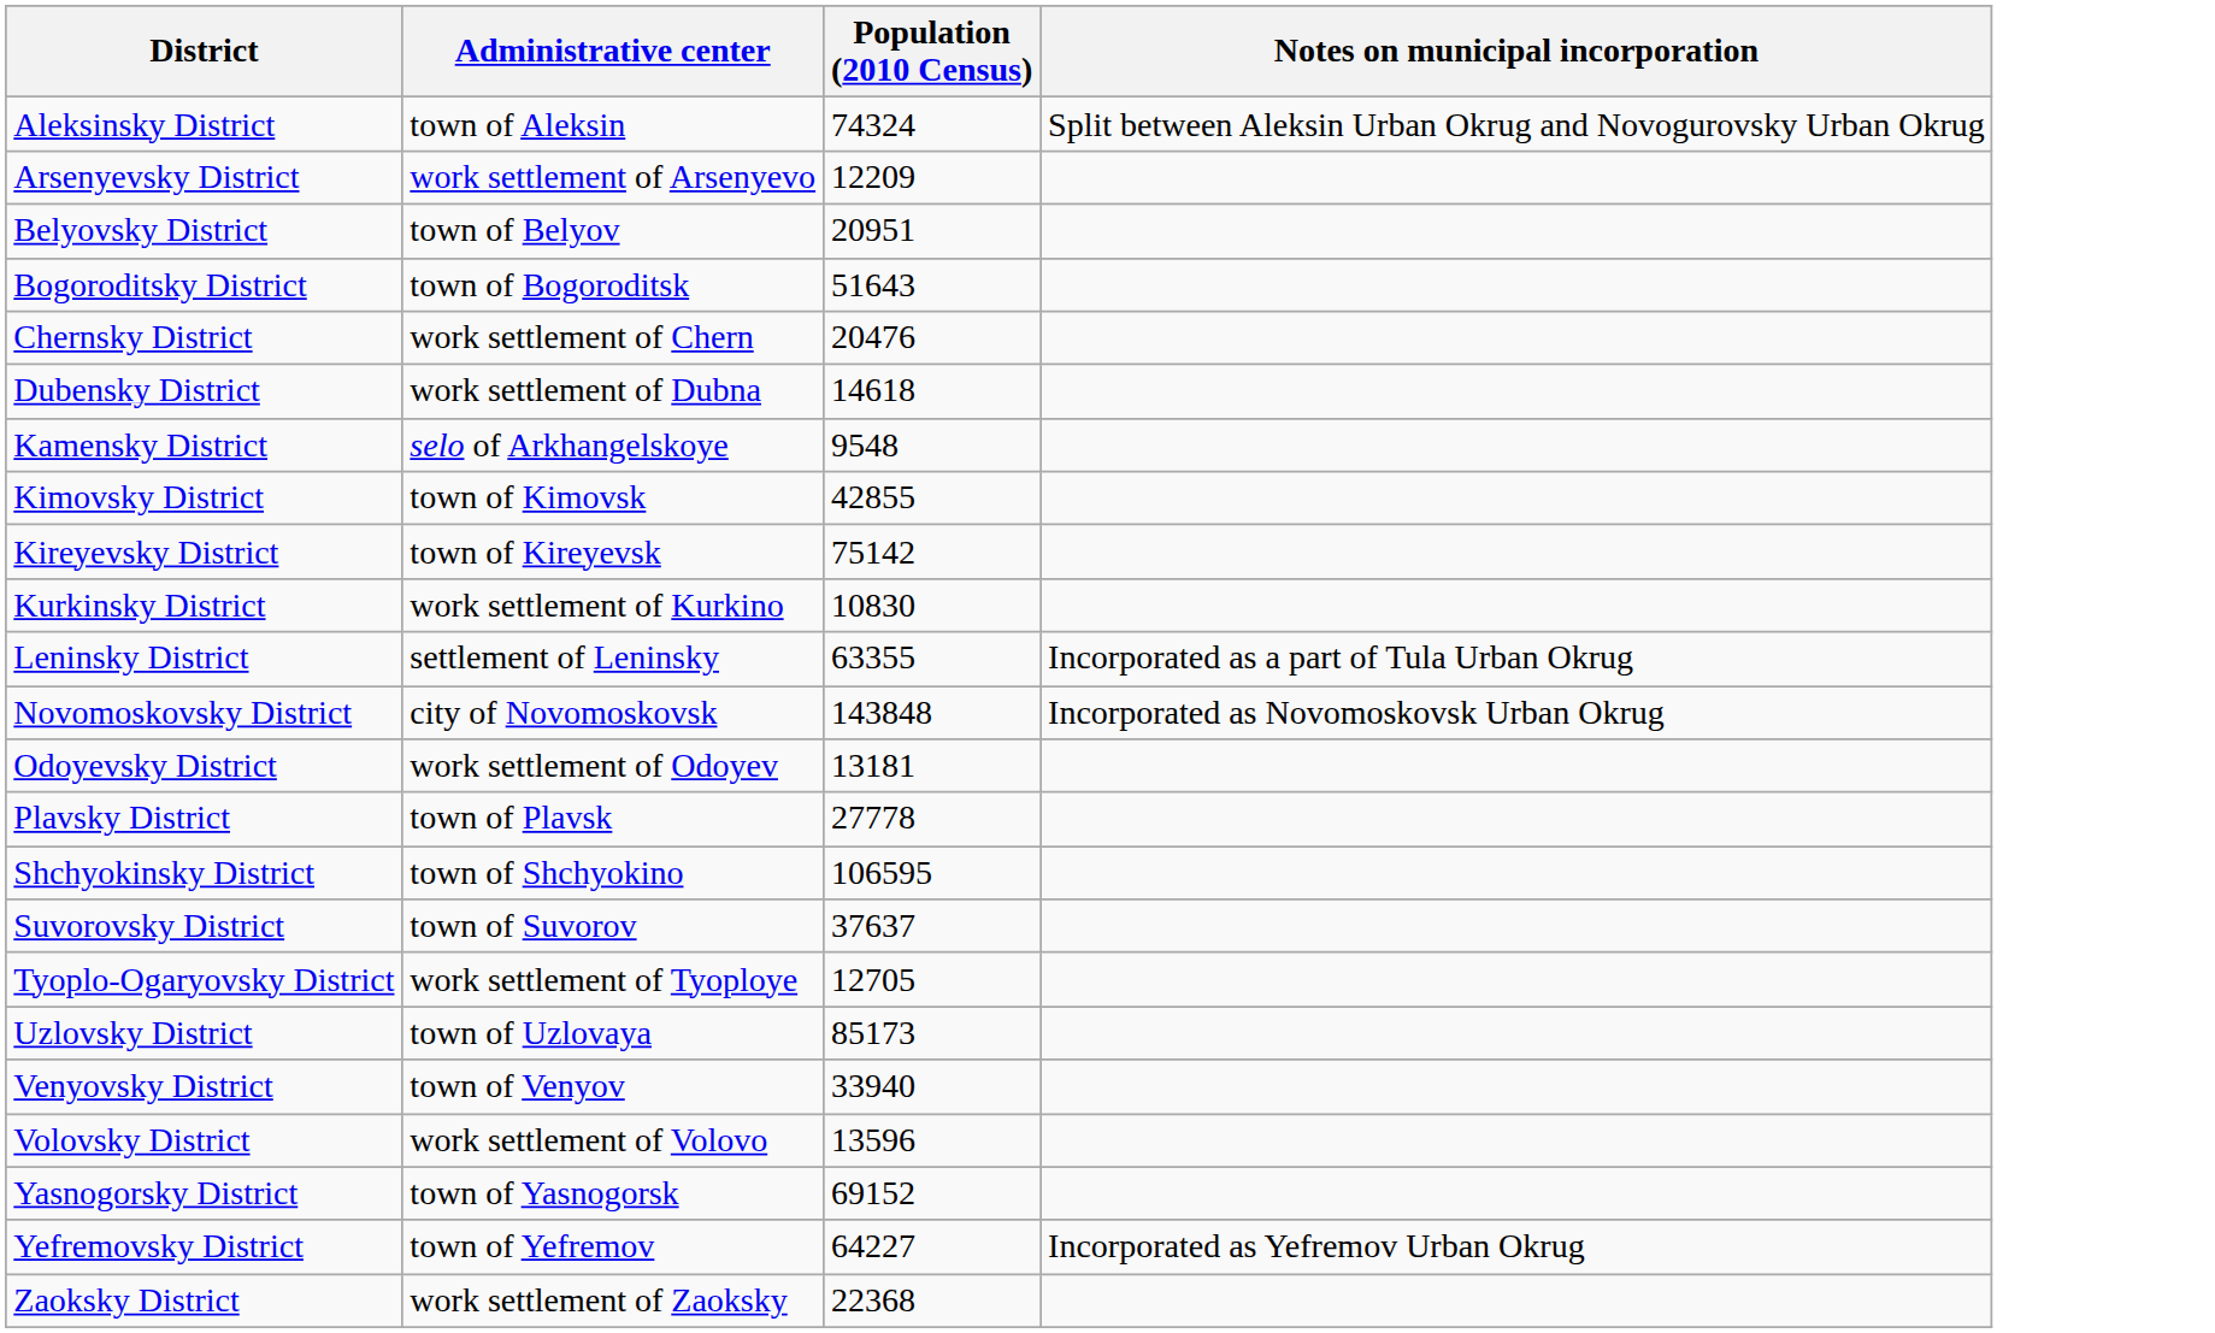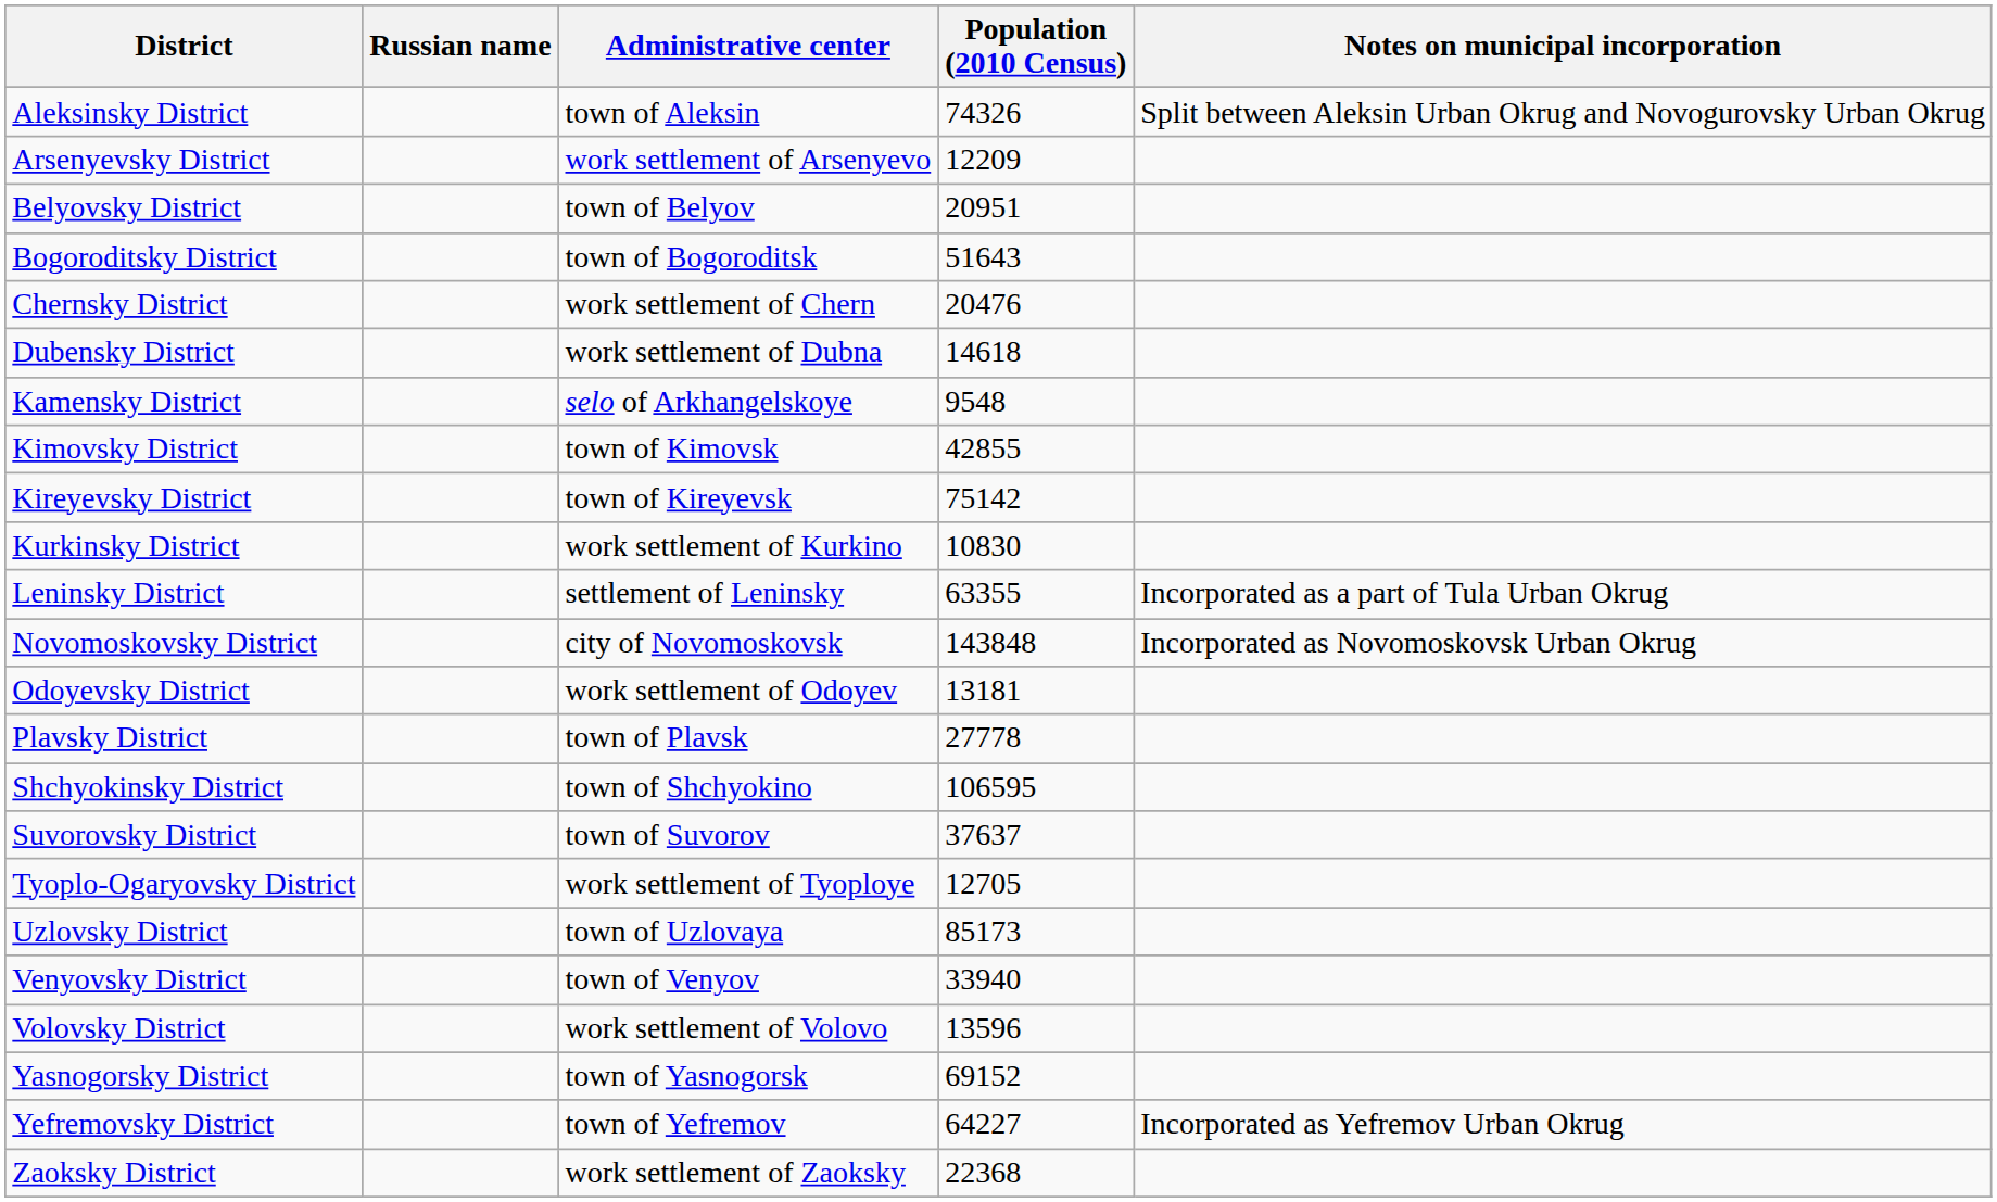 <table class="wikitable sortable">
 <tr>
 <th>District</th>
+<th>Russian name</th>
 <th><a href='#'>Administrative center</a></th>
 <th>Population<br>(<a href='#'>2010 Census</a>)</th>
 <th class="unsortable">Notes on municipal incorporation</th>
 </tr>
 <tr>
 <td><a href='#'>Aleksinsky District</a></td>
+<td></td>
 <td>town of <a href='#'>Aleksin</a></td>
-<td>74324</td>
+<td>74326</td>
 <td>Split between Aleksin Urban Okrug and Novogurovsky Urban Okrug</td>
 </tr>
 <tr>
 <td><a href='#'>Arsenyevsky District</a></td>
+<td></td>
 <td><a href='#'>work settlement</a> of <a href='#'>Arsenyevo</a></td>
 <td>12209</td>
 <td></td>
 </tr>
 <tr>
 <td><a href='#'>Belyovsky District</a></td>
+<td></td>
 <td>town of <a href='#'>Belyov</a></td>
 <td>20951</td>
 <td></td>
 </tr>
 <tr>
 <td><a href='#'>Bogoroditsky District</a></td>
+<td></td>
 <td>town of <a href='#'>Bogoroditsk</a></td>
 <td>51643</td>
 <td></td>
 </tr>
 <tr>
 <td><a href='#'>Chernsky District</a></td>
+<td></td>
 <td>work settlement of <a href='#'>Chern</a></td>
 <td>20476</td>
 <td></td>
 </tr>
 <tr>
 <td><a href='#'>Dubensky District</a></td>
+<td></td>
 <td>work settlement of <a href='#'>Dubna</a></td>
 <td>14618</td>
 <td></td>
 </tr>
 <tr>
 <td><a href='#'>Kamensky District</a></td>
+<td></td>
 <td><em><a href='#'>selo</a></em> of <a href='#'>Arkhangelskoye</a></td>
 <td>9548</td>
 <td></td>
 </tr>
 <tr>
 <td><a href='#'>Kimovsky District</a></td>
+<td></td>
 <td>town of <a href='#'>Kimovsk</a></td>
 <td>42855</td>
 <td></td>
 </tr>
 <tr>
 <td><a href='#'>Kireyevsky District</a></td>
+<td></td>
 <td>town of <a href='#'>Kireyevsk</a></td>
 <td>75142</td>
 <td></td>
 </tr>
 <tr>
 <td><a href='#'>Kurkinsky District</a></td>
+<td></td>
 <td>work settlement of <a href='#'>Kurkino</a></td>
 <td>10830</td>
 <td></td>
 </tr>
 <tr>
 <td><a href='#'>Leninsky District</a></td>
+<td></td>
 <td>settlement of <a href='#'>Leninsky</a></td>
 <td>63355</td>
 <td>Incorporated as a part of Tula Urban Okrug</td>
 </tr>
 <tr>
 <td><a href='#'>Novomoskovsky District</a></td>
+<td></td>
 <td>city of <a href='#'>Novomoskovsk</a></td>
 <td>143848</td>
 <td>Incorporated as Novomoskovsk Urban Okrug</td>
 </tr>
 <tr>
 <td><a href='#'>Odoyevsky District</a></td>
+<td></td>
 <td>work settlement of <a href='#'>Odoyev</a></td>
 <td>13181</td>
 <td></td>
 </tr>
 <tr>
 <td><a href='#'>Plavsky District</a></td>
+<td></td>
 <td>town of <a href='#'>Plavsk</a></td>
 <td>27778</td>
 <td></td>
 </tr>
 <tr>
 <td><a href='#'>Shchyokinsky District</a></td>
+<td></td>
 <td>town of <a href='#'>Shchyokino</a></td>
 <td>106595</td>
 <td></td>
 </tr>
 <tr>
 <td><a href='#'>Suvorovsky District</a></td>
+<td></td>
 <td>town of <a href='#'>Suvorov</a></td>
 <td>37637</td>
 <td></td>
 </tr>
 <tr>
 <td><a href='#'>Tyoplo-Ogaryovsky District</a></td>
+<td></td>
 <td>work settlement of <a href='#'>Tyoploye</a></td>
 <td>12705</td>
 <td></td>
 </tr>
 <tr>
 <td><a href='#'>Uzlovsky District</a></td>
+<td></td>
 <td>town of <a href='#'>Uzlovaya</a></td>
 <td>85173</td>
 <td></td>
 </tr>
 <tr>
 <td><a href='#'>Venyovsky District</a></td>
+<td></td>
 <td>town of <a href='#'>Venyov</a></td>
 <td>33940</td>
 <td></td>
 </tr>
 <tr>
 <td><a href='#'>Volovsky District</a></td>
+<td></td>
 <td>work settlement of <a href='#'>Volovo</a></td>
 <td>13596</td>
 <td></td>
 </tr>
 <tr>
 <td><a href='#'>Yasnogorsky District</a></td>
+<td></td>
 <td>town of <a href='#'>Yasnogorsk</a></td>
 <td>69152</td>
 <td></td>
 </tr>
 <tr>
 <td><a href='#'>Yefremovsky District</a></td>
+<td></td>
 <td>town of <a href='#'>Yefremov</a></td>
 <td>64227</td>
 <td>Incorporated as Yefremov Urban Okrug</td>
 </tr>
 <tr>
 <td><a href='#'>Zaoksky District</a></td>
+<td></td>
 <td>work settlement of <a href='#'>Zaoksky</a></td>
 <td>22368</td>
 <td></td>
 </tr>
 </table>
